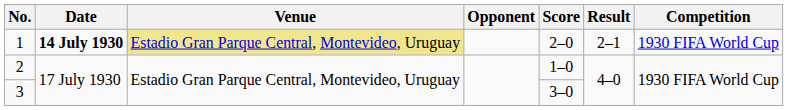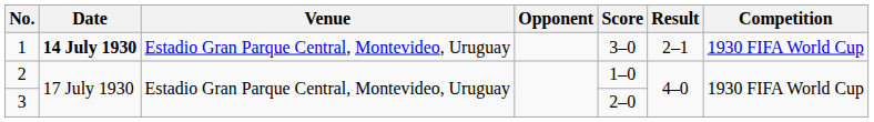 <table class="wikitable sortable">
 <tr>
 <th scope="col">No.</th>
 <th scope="col">Date</th>
 <th scope="col">Venue</th>
 <th scope="col">Opponent</th>
 <th scope="col">Score</th>
 <th scope="col">Result</th>
 <th scope="col">Competition</th>
 </tr>
 <tr>
 <td align="center">1</td>
 <td><strong>14 July 1930</strong></td>
-<td style="background: khaki;"><a href='#'>Estadio Gran Parque Central</a>, <a href='#'>Montevideo</a>, Uruguay</td>
+<td><a href='#'>Estadio Gran Parque Central</a>, <a href='#'>Montevideo</a>, Uruguay</td>
 <td></td>
-<td align="center">2–0</td>
+<td align="center">3–0</td>
 <td align="center">2–1</td>
 <td><a href='#'>1930 FIFA World Cup</a></td>
 </tr>
 <tr>
 <td align="center">2</td>
 <td rowspan=2>17 July 1930</td>
 <td rowspan=2>Estadio Gran Parque Central, Montevideo, Uruguay</td>
 <td rowspan=2></td>
 <td align="center">1–0</td>
 <td rowspan="2" align="center">4–0</td>
 <td rowspan="2">1930 FIFA World Cup</td>
 </tr>
 <tr>
 <td align="center">3</td>
-<td align="center">3–0</td>
+<td align="center">2–0</td>
 </tr>
 </table>
